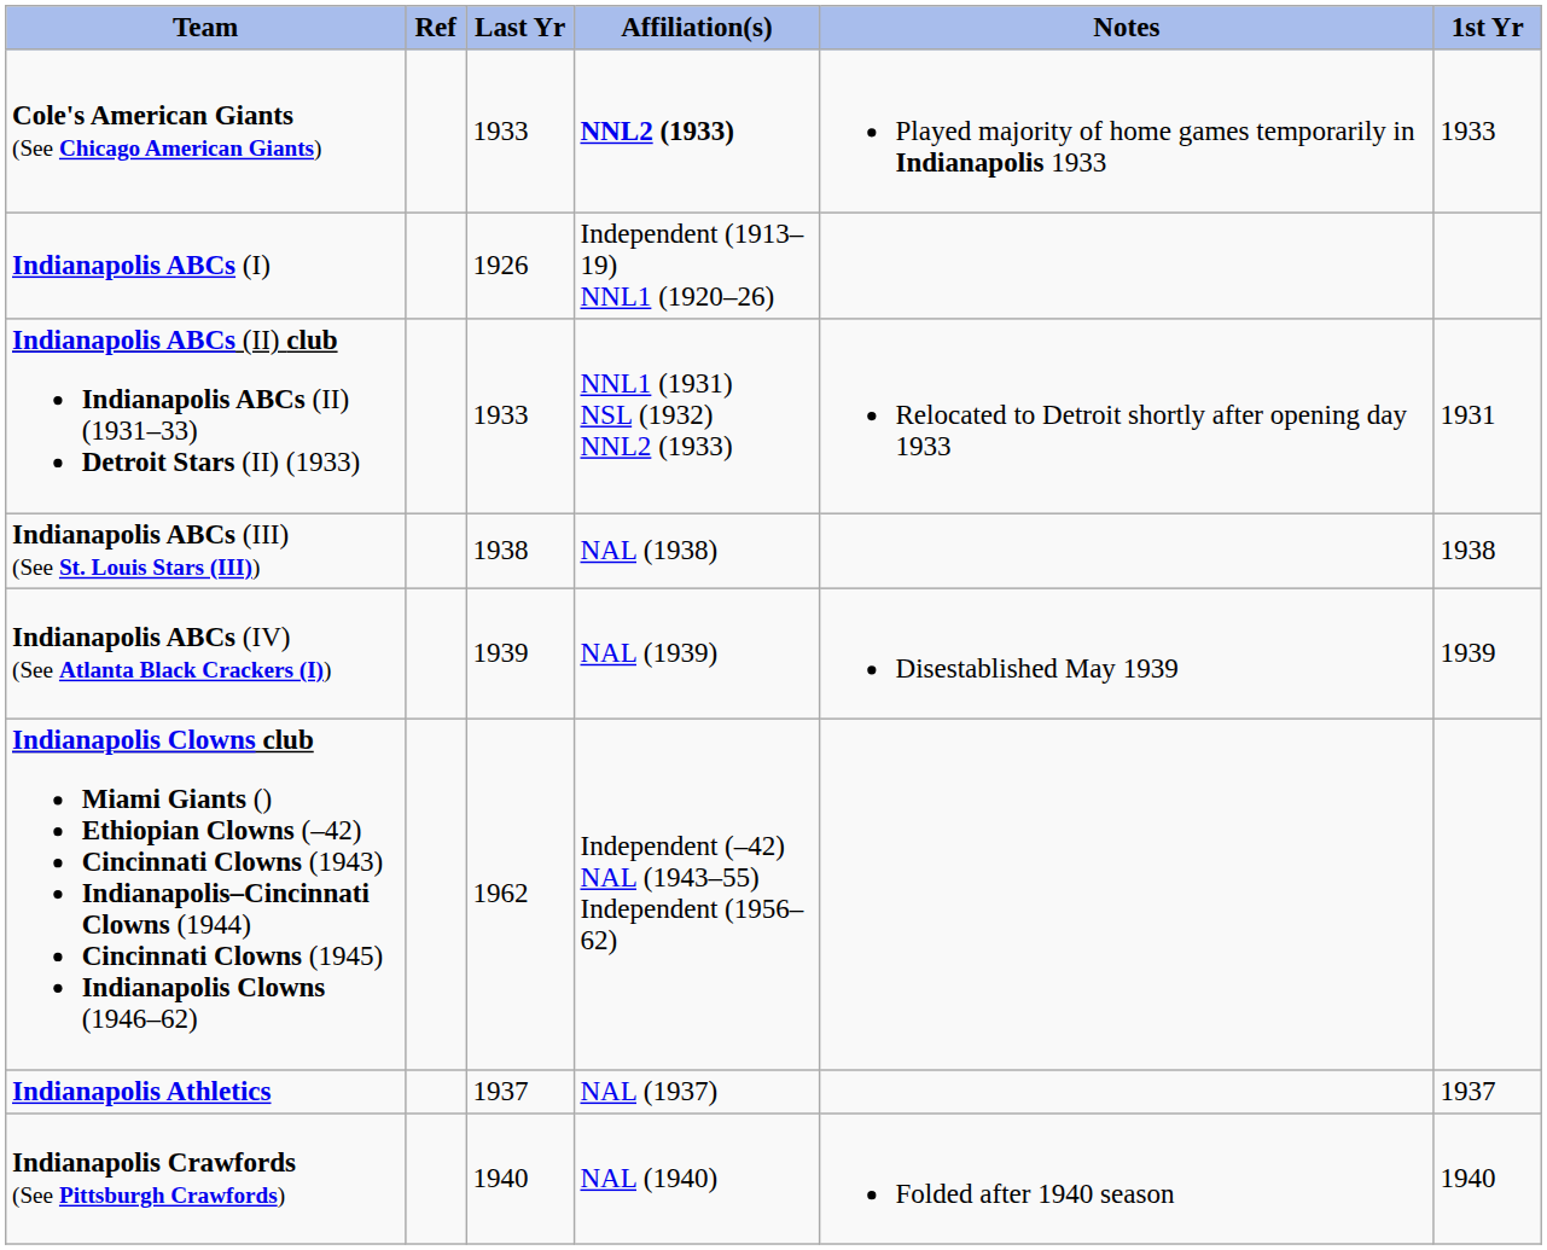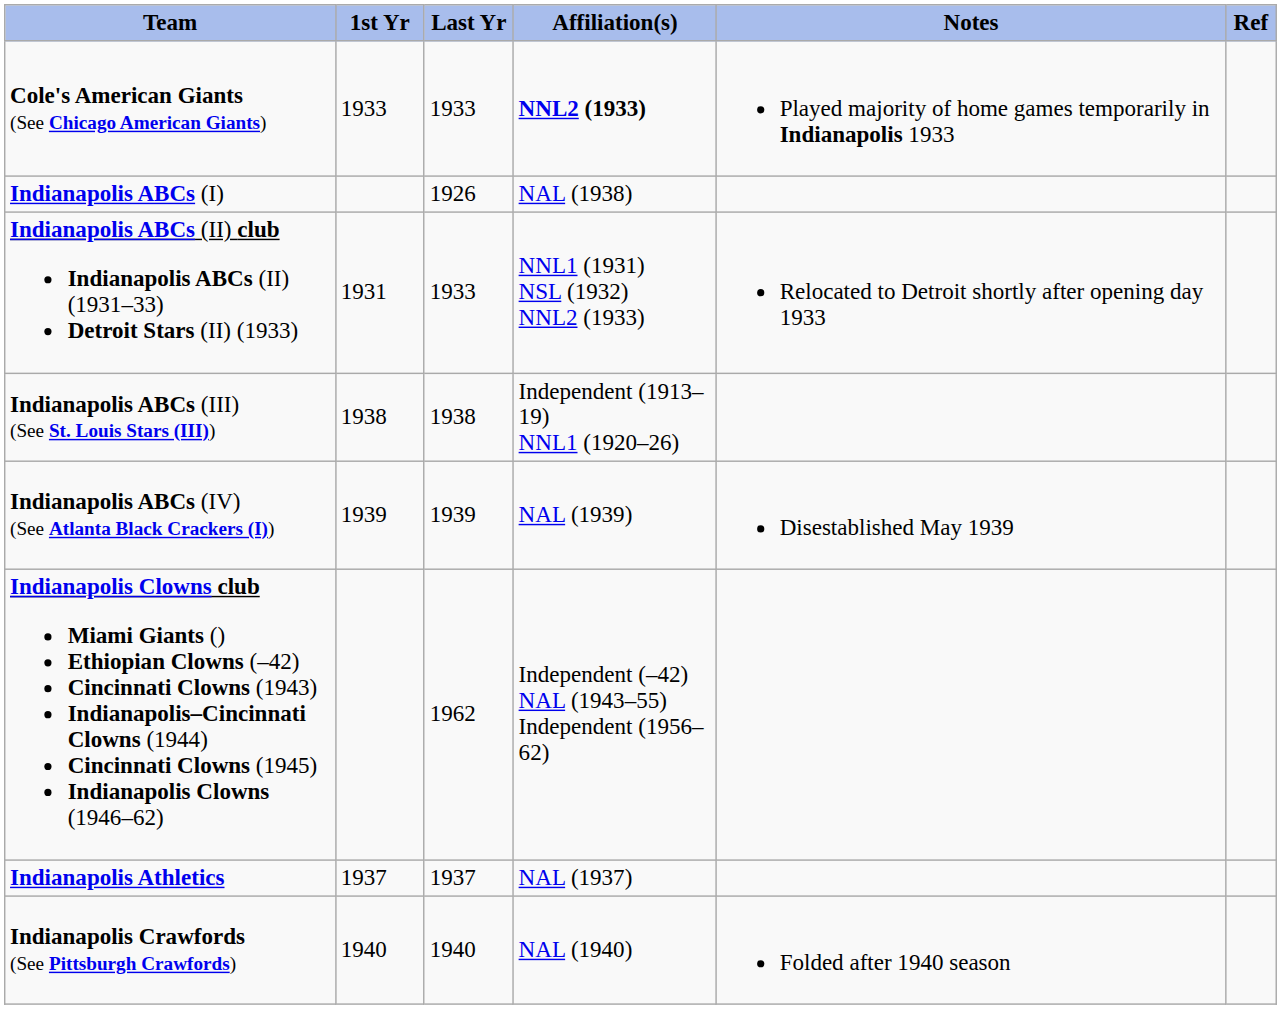 <table class="wikitable" style="width: 100%">
 <tr>
 <th style="background:#a8bdec; width:26%;">Team</th>
-<th style="width:4%; background:#a8bdec;">Ref</th>
+<th style="width:7%; background:#a8bdec;">1st Yr</th>
 <th style="width:7%; background:#a8bdec;">Last Yr</th>
 <th style="width:16%; background:#a8bdec;">Affiliation(s)</th>
 <th style="width:40%; background:#a8bdec;">Notes</th>
-<th style="width:7%; background:#a8bdec;">1st Yr</th>
+<th style="width:4%; background:#a8bdec;">Ref</th>
 </tr>
 <tr>
 <td><strong>Cole's American Giants</strong><br><small>(See <strong><a href='#'>Chicago American Giants</a></strong>)</small></td>
-<td></td>
+<td>1933</td>
 <td>1933</td>
 <td><strong><a href='#'>NNL2</a> (1933)</strong></td>
 <td><br><ul><li>Played majority of home games temporarily in <strong>Indianapolis</strong> 1933</li></ul></td>
-<td>1933</td>
+<td></td>
 </tr>
 <tr>
 <td><strong><a href='#'>Indianapolis ABCs</a></strong> (I)</td>
 <td></td>
 <td>1926</td>
-<td>Independent (1913–19)<br><a href='#'>NNL1</a> (1920–26)</td>
+<td><a href='#'>NAL</a> (1938)</td>
 <td></td>
 <td></td>
 </tr>
 <tr id="Indianapolis ABCs (II)">
 <td><u><strong><a href='#'>Indianapolis ABCs</a></strong> (II) <strong>club</strong></u><br><ul><li><strong>Indianapolis ABCs</strong> (II) (1931–33)</li><li><strong>Detroit Stars</strong> (II) (1933)</li></ul></td>
-<td></td>
+<td>1931</td>
 <td>1933</td>
 <td><a href='#'>NNL1</a> (1931)<br><a href='#'>NSL</a> (1932)<br><a href='#'>NNL2</a> (1933)</td>
 <td><br><ul><li>Relocated to Detroit shortly after opening day 1933</li></ul></td>
-<td>1931</td>
+<td></td>
 </tr>
 <tr>
 <td><strong>Indianapolis ABCs</strong> (III)<br><small>(See <strong><a href='#'>St. Louis Stars (III)</a></strong>)</small></td>
+<td>1938</td>
+<td>1938</td>
+<td>Independent (1913–19)<br><a href='#'>NNL1</a> (1920–26)</td>
 <td></td>
-<td>1938</td>
-<td><a href='#'>NAL</a> (1938)</td>
 <td></td>
-<td>1938</td>
 </tr>
 <tr>
 <td><strong>Indianapolis ABCs</strong> (IV)<br><small>(See <strong><a href='#'>Atlanta Black Crackers (I)</a></strong>)</small></td>
-<td></td>
+<td>1939</td>
 <td>1939</td>
 <td><a href='#'>NAL</a> (1939)</td>
 <td><br><ul><li>Disestablished May 1939</li></ul></td>
-<td>1939</td>
+<td></td>
 </tr>
 <tr id="Indianapolis Clowns">
 <td><u><strong><a href='#'>Indianapolis Clowns</a> club</strong></u><br><ul><li><strong>Miami Giants</strong> ()</li><li><strong>Ethiopian Clowns</strong> (–42)</li><li><strong>Cincinnati Clowns</strong> (1943)</li><li><strong>Indianapolis–Cincinnati Clowns</strong> (1944)</li><li><strong>Cincinnati Clowns</strong> (1945)</li><li><strong>Indianapolis Clowns</strong> (1946–62)</li></ul></td>
 <td></td>
 <td>1962</td>
 <td>Independent (–42)<br><a href='#'>NAL</a> (1943–55)<br>Independent (1956–62)</td>
 <td></td>
 <td></td>
 </tr>
 <tr>
 <td><strong><a href='#'>Indianapolis Athletics</a></strong></td>
-<td></td>
+<td>1937</td>
 <td>1937</td>
 <td><a href='#'>NAL</a> (1937)</td>
 <td></td>
-<td>1937</td>
+<td></td>
 </tr>
 <tr>
 <td><strong>Indianapolis Crawfords</strong><br><small>(See <strong><a href='#'>Pittsburgh Crawfords</a></strong>)</small></td>
-<td></td>
+<td>1940</td>
 <td>1940</td>
 <td><a href='#'>NAL</a> (1940)</td>
 <td><br><ul><li>Folded after 1940 season</li></ul></td>
-<td>1940</td>
+<td></td>
 </tr>
 </table>
